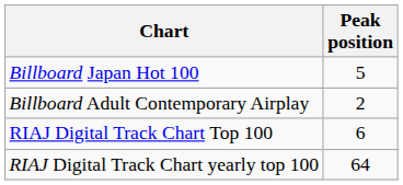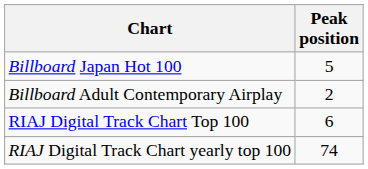 <table class="wikitable">
 <tr>
 <th>Chart</th>
 <th>Peak<br>position</th>
 </tr>
 <tr>
 <td><em><a href='#'>Billboard</a></em> <a href='#'>Japan Hot 100</a></td>
 <td align="center">5</td>
 </tr>
 <tr>
 <td><em>Billboard</em> Adult Contemporary Airplay</td>
 <td align="center">2</td>
 </tr>
 <tr>
 <td><a href='#'>RIAJ Digital Track Chart</a> Top 100</td>
 <td align="center">6</td>
 </tr>
 <tr>
 <td><em>RIAJ</em> Digital Track Chart yearly top 100</td>
-<td align="center">64</td>
+<td align="center">74</td>
 </tr>
 </table>
